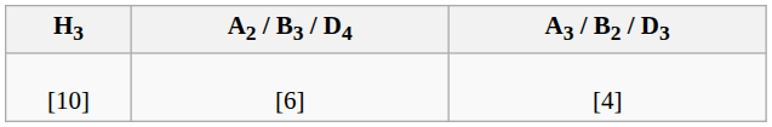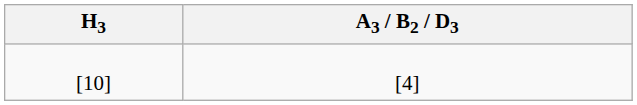 <table class="wikitable" width=480>
 <tr align=center>
 <th>H<sub>3</sub></th>
-<th>A<sub>2</sub> / B<sub>3</sub> / D<sub>4</sub></th>
 <th>A<sub>3</sub> / B<sub>2</sub> / D<sub>3</sub></th>
 </tr>
 <tr align=center>
 <td><br>[10]</td>
-<td><br>[6]</td>
 <td><br>[4]</td>
 </tr>
 </table>
